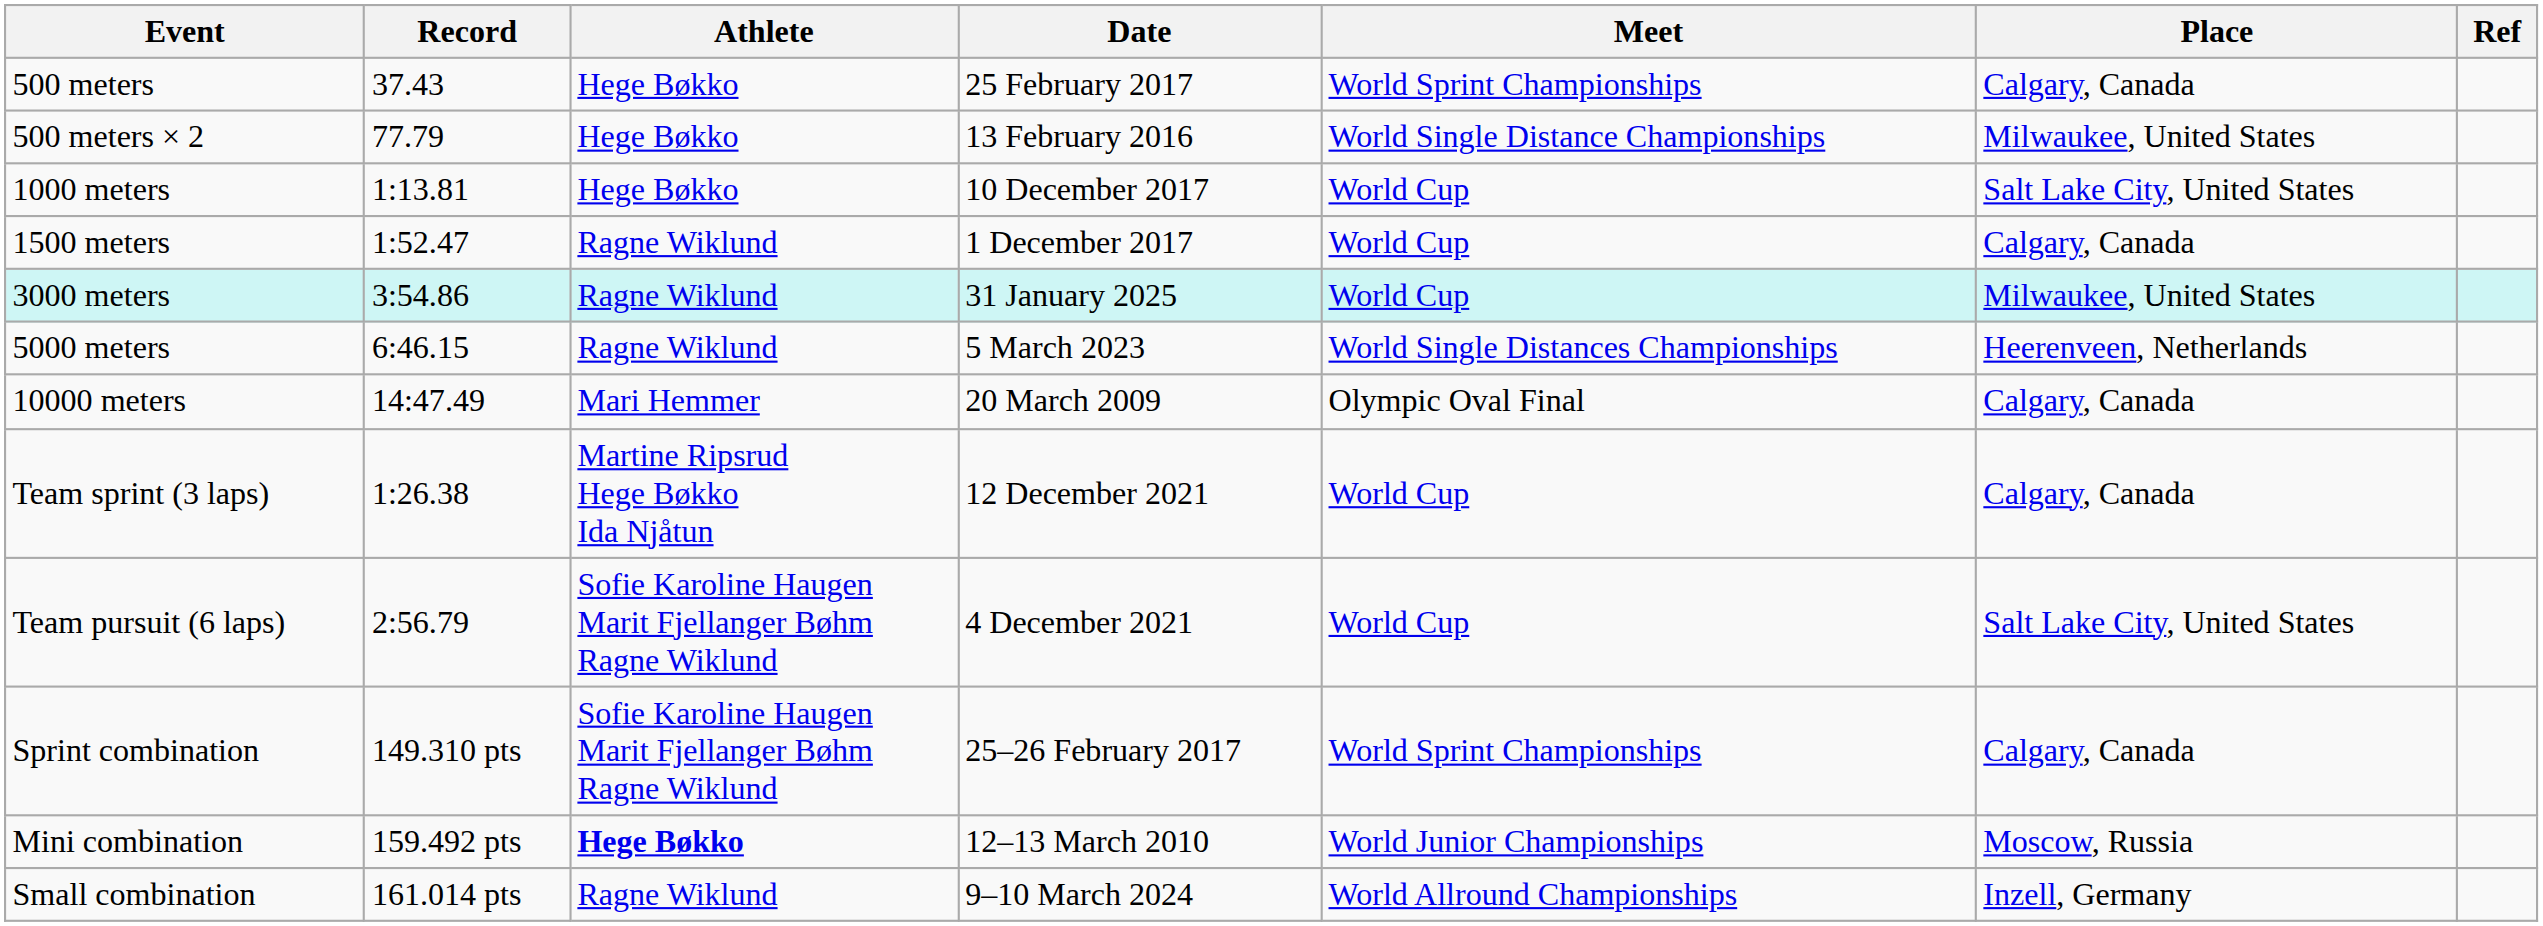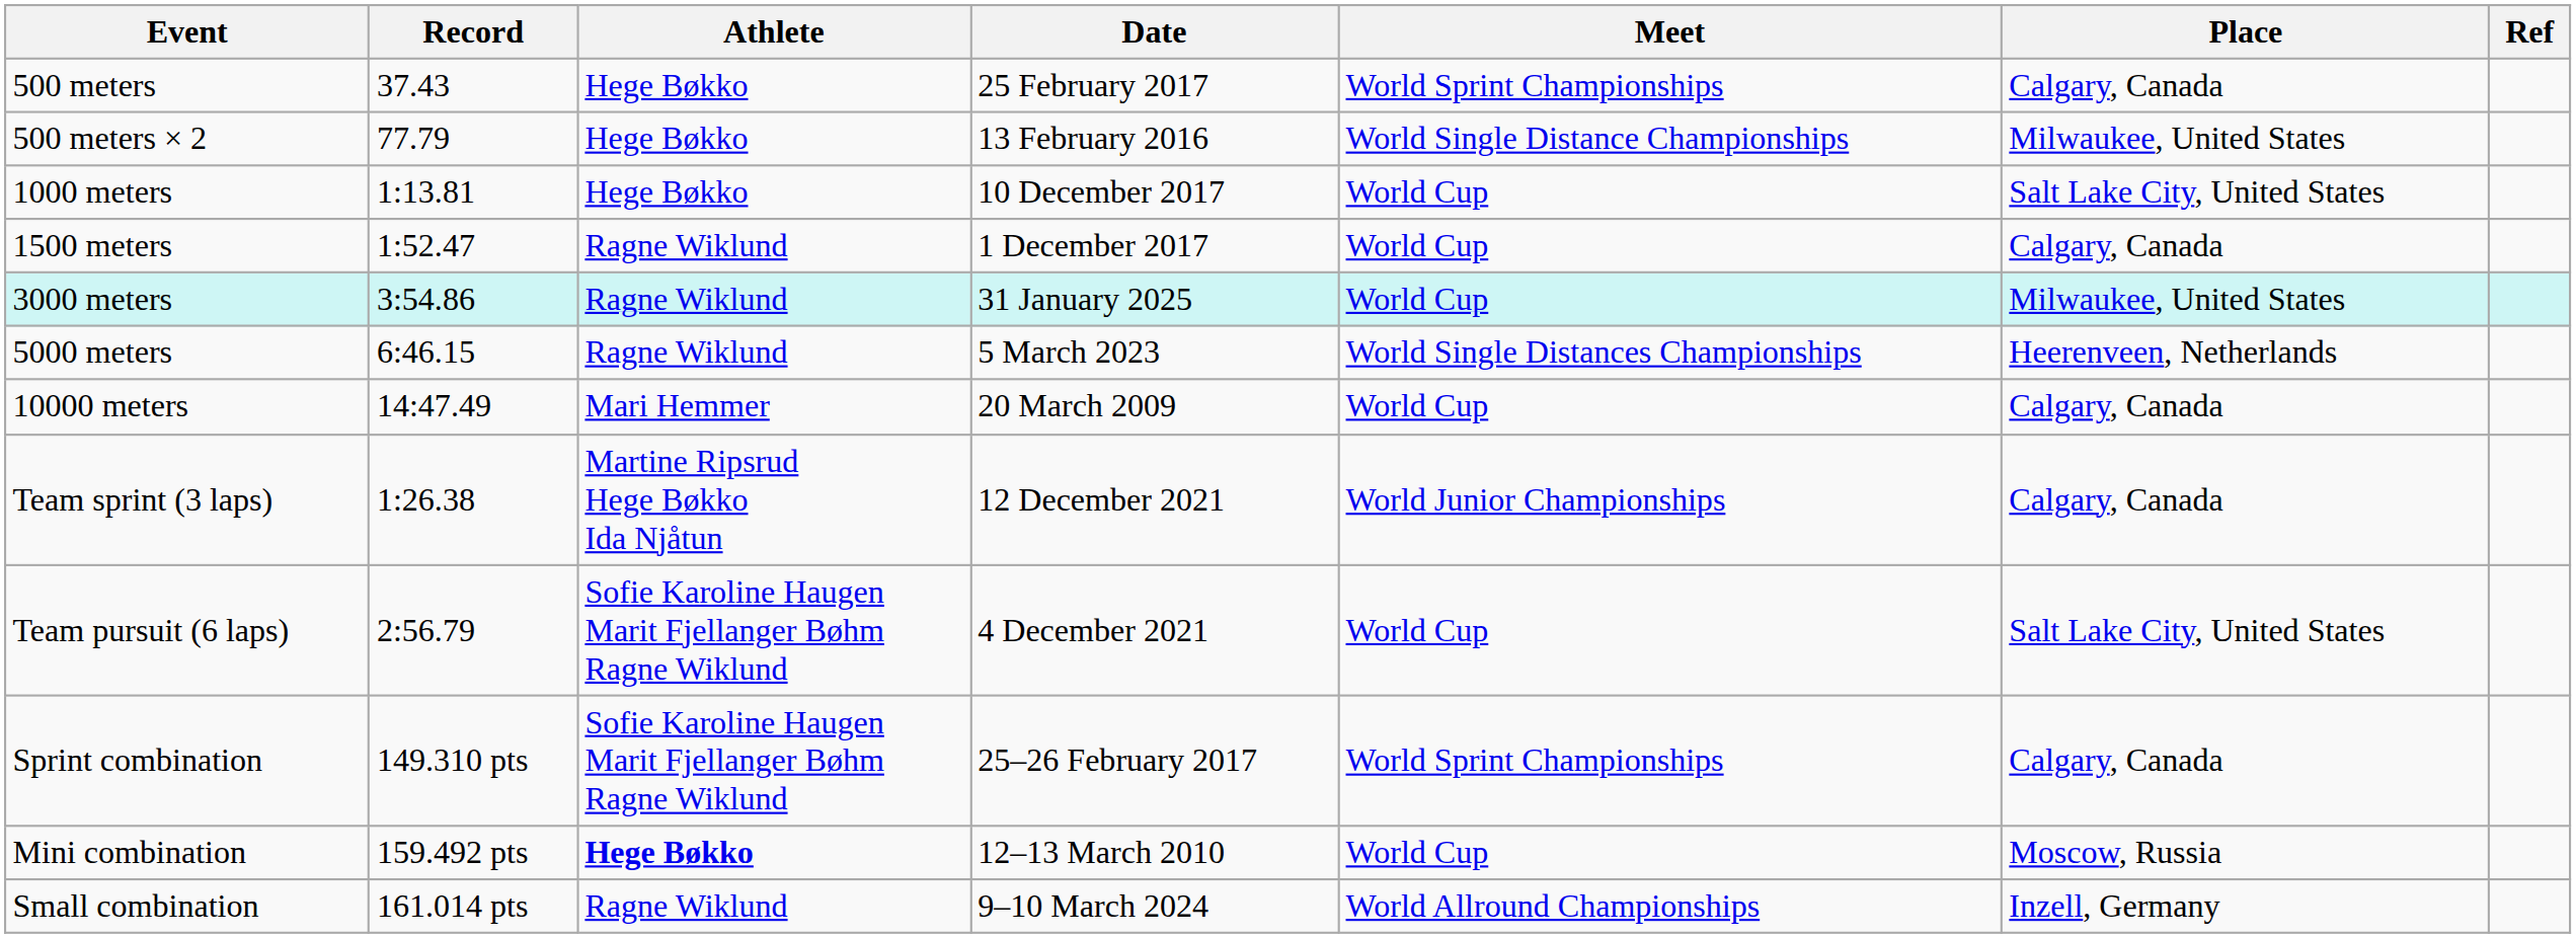 <table class="wikitable" style="font-size:95%; width: 95%;">
 <tr>
 <th>Event</th>
 <th>Record</th>
 <th>Athlete</th>
 <th>Date</th>
 <th>Meet</th>
 <th>Place</th>
 <th>Ref</th>
 </tr>
 <tr>
 <td>500 meters</td>
 <td>37.43</td>
 <td><a href='#'>Hege Bøkko</a></td>
 <td>25 February 2017</td>
 <td><a href='#'>World Sprint Championships</a></td>
 <td><a href='#'>Calgary</a>, Canada</td>
 <td></td>
 </tr>
 <tr>
 <td>500 meters × 2</td>
 <td>77.79</td>
 <td><a href='#'>Hege Bøkko</a></td>
 <td>13 February 2016</td>
 <td><a href='#'>World Single Distance Championships</a></td>
 <td><a href='#'>Milwaukee</a>, United States</td>
 <td></td>
 </tr>
 <tr>
 <td>1000 meters</td>
 <td>1:13.81</td>
 <td><a href='#'>Hege Bøkko</a></td>
 <td>10 December 2017</td>
 <td><a href='#'>World Cup</a></td>
 <td><a href='#'>Salt Lake City</a>, United States</td>
 <td></td>
 </tr>
 <tr>
 <td>1500 meters</td>
 <td>1:52.47</td>
 <td><a href='#'>Ragne Wiklund</a></td>
 <td>1 December 2017</td>
 <td><a href='#'>World Cup</a></td>
 <td><a href='#'>Calgary</a>, Canada</td>
 <td></td>
 </tr>
 <tr bgcolor=#CEF6F5>
 <td>3000 meters</td>
 <td>3:54.86</td>
 <td><a href='#'>Ragne Wiklund</a></td>
 <td>31 January 2025</td>
 <td><a href='#'>World Cup</a></td>
 <td><a href='#'>Milwaukee</a>, United States</td>
 <td></td>
 </tr>
 <tr>
 <td>5000 meters</td>
 <td>6:46.15</td>
 <td><a href='#'>Ragne Wiklund</a></td>
 <td>5 March 2023</td>
 <td><a href='#'>World Single Distances Championships</a></td>
 <td><a href='#'>Heerenveen</a>, Netherlands</td>
 <td></td>
 </tr>
 <tr>
 <td>10000 meters</td>
 <td>14:47.49</td>
 <td><a href='#'>Mari Hemmer</a></td>
 <td>20 March 2009</td>
-<td>Olympic Oval Final</td>
+<td><a href='#'>World Cup</a></td>
 <td><a href='#'>Calgary</a>, Canada</td>
 <td></td>
 </tr>
 <tr>
 <td>Team sprint (3 laps)</td>
 <td>1:26.38</td>
 <td><a href='#'>Martine Ripsrud</a><br><a href='#'>Hege Bøkko</a><br><a href='#'>Ida Njåtun</a></td>
 <td>12 December 2021</td>
-<td><a href='#'>World Cup</a></td>
+<td><a href='#'>World Junior Championships</a></td>
 <td><a href='#'>Calgary</a>, Canada</td>
 <td></td>
 </tr>
 <tr>
 <td>Team pursuit (6 laps)</td>
 <td>2:56.79</td>
 <td><a href='#'>Sofie Karoline Haugen</a><br><a href='#'>Marit Fjellanger Bøhm</a><br><a href='#'>Ragne Wiklund</a></td>
 <td>4 December 2021</td>
 <td><a href='#'>World Cup</a></td>
 <td><a href='#'>Salt Lake City</a>, United States</td>
 <td></td>
 </tr>
 <tr>
 <td>Sprint combination</td>
 <td>149.310 pts</td>
 <td><a href='#'>Sofie Karoline Haugen</a><br><a href='#'>Marit Fjellanger Bøhm</a><br><a href='#'>Ragne Wiklund</a></td>
 <td>25–26 February 2017</td>
 <td><a href='#'>World Sprint Championships</a></td>
 <td><a href='#'>Calgary</a>, Canada</td>
 <td></td>
 </tr>
 <tr>
 <td>Mini combination</td>
 <td>159.492 pts</td>
 <td><strong><a href='#'>Hege Bøkko</a></strong></td>
 <td>12–13 March 2010</td>
-<td><a href='#'>World Junior Championships</a></td>
+<td><a href='#'>World Cup</a></td>
 <td><a href='#'>Moscow</a>, Russia</td>
 <td></td>
 </tr>
 <tr>
 <td>Small combination</td>
 <td>161.014 pts</td>
 <td><a href='#'>Ragne Wiklund</a></td>
 <td>9–10 March 2024</td>
 <td><a href='#'>World Allround Championships</a></td>
 <td><a href='#'>Inzell</a>, Germany</td>
 <td></td>
 </tr>
 </table>
